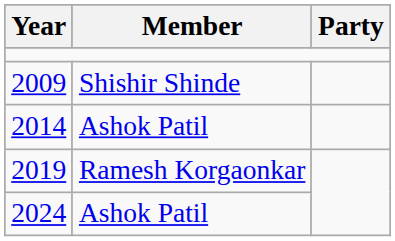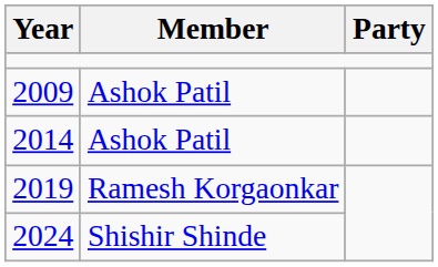 <table class="wikitable">
 <tr>
 <th>Year</th>
 <th>Member</th>
 <th colspan="2">Party</th>
 </tr>
 <tr>
 <td colspan="4"></td>
 </tr>
 <tr>
 <td><a href='#'>2009</a></td>
-<td><a href='#'>Shishir Shinde</a></td>
+<td><a href='#'>Ashok Patil</a></td>
 <td></td>
 </tr>
 <tr>
 <td><a href='#'>2014</a></td>
 <td><a href='#'>Ashok Patil</a></td>
 <td></td>
 </tr>
 <tr>
 <td><a href='#'>2019</a></td>
 <td><a href='#'>Ramesh Korgaonkar</a></td>
 </tr>
 <tr>
 <td><a href='#'>2024</a></td>
-<td><a href='#'>Ashok Patil</a></td>
+<td><a href='#'>Shishir Shinde</a></td>
 </tr>
 </table>
